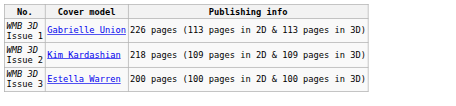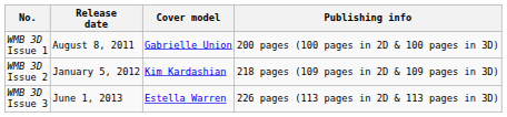 <table class="wikitable sortable">
 <tr>
 <th>No.</th>
+<th class="unsortable">Release<br>date</th>
 <th class="unsortable">Cover model</th>
 <th>Publishing info</th>
 </tr>
 <tr>
 <td><em>WMB 3D</em><br>Issue 1</td>
+<td>August 8, 2011</td>
 <td><a href='#'>Gabrielle Union</a><br></td>
-<td>226 pages (113 pages in 2D & 113 pages in 3D)</td>
+<td>200 pages (100 pages in 2D & 100 pages in 3D)</td>
 </tr>
 <tr>
 <td><em>WMB 3D</em><br>Issue 2</td>
+<td>January 5, 2012</td>
 <td><a href='#'>Kim Kardashian</a><br></td>
 <td>218 pages (109 pages in 2D & 109 pages in 3D)</td>
 </tr>
 <tr>
 <td><em>WMB 3D</em><br>Issue 3</td>
+<td>June 1, 2013</td>
 <td><a href='#'>Estella Warren</a></td>
-<td>200 pages (100 pages in 2D & 100 pages in 3D)</td>
+<td>226 pages (113 pages in 2D & 113 pages in 3D)</td>
 </tr>
 </table>
